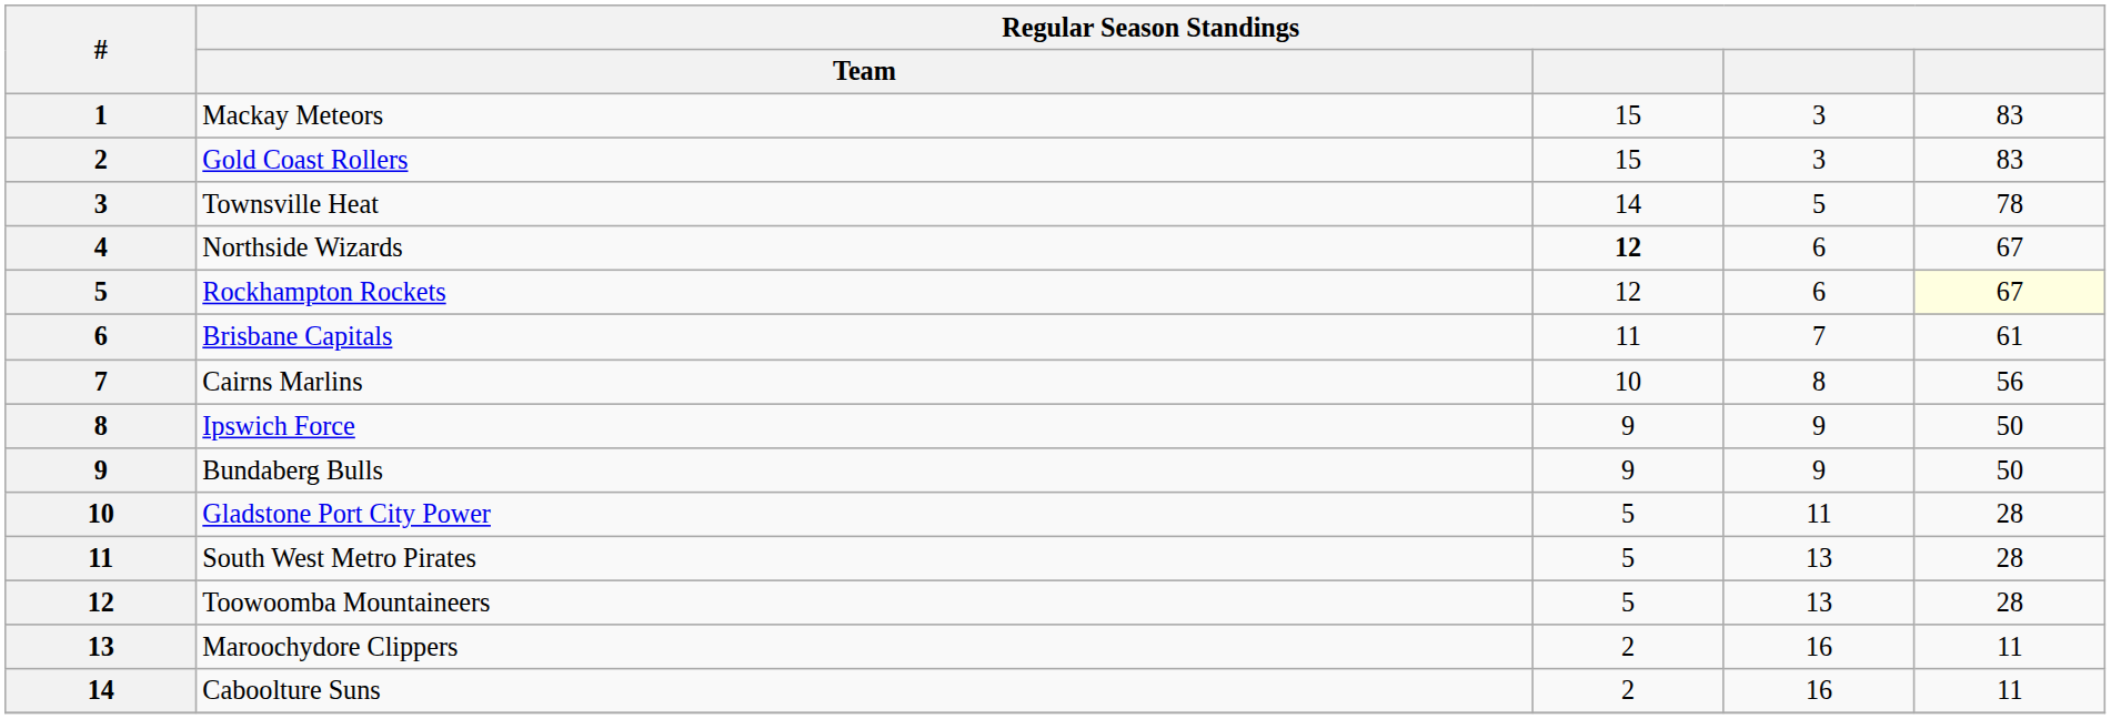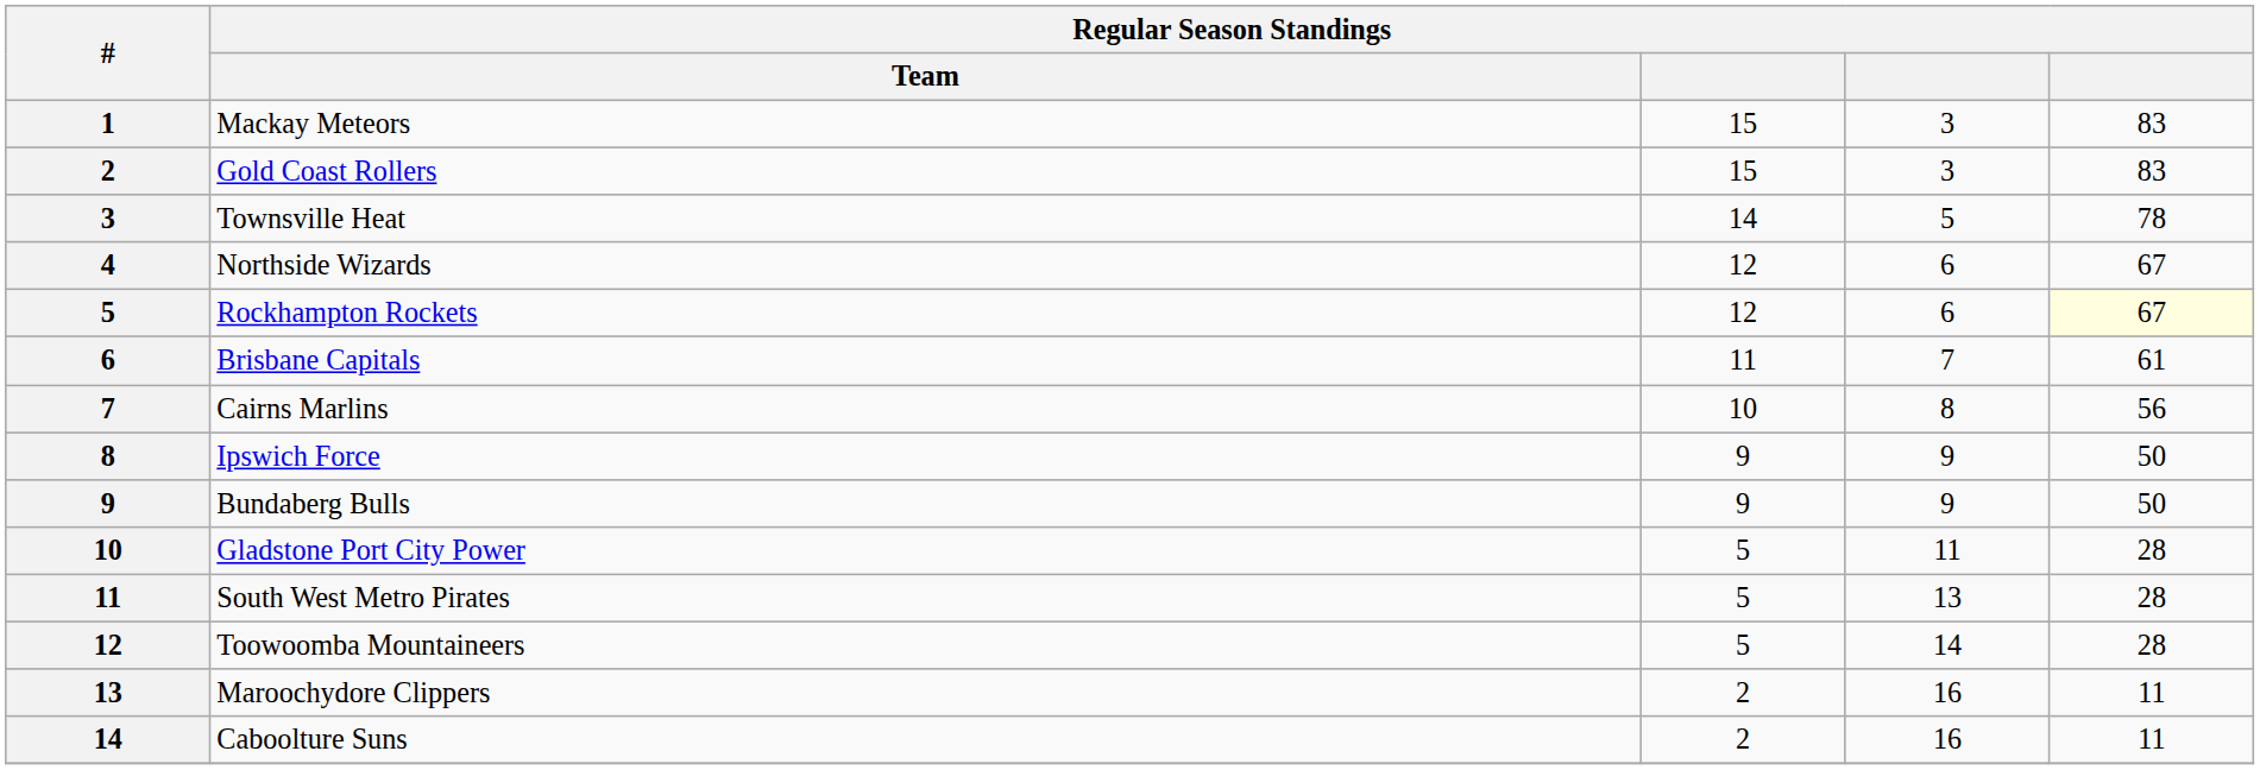 <table class="wikitable" width="60%" style="font-size:95%; text-align:center">
 <tr>
 <th width="5%" rowspan=2>#</th>
 <th colspan="5" align="center"><strong>Regular Season Standings</strong></th>
 </tr>
 <tr>
 <th width="35%">Team</th>
 <th width="5%"></th>
 <th width="5%"></th>
 <th width="5%"></th>
 </tr>
 <tr>
 <th>1</th>
 <td align=left>Mackay Meteors</td>
 <td>15</td>
 <td>3</td>
 <td>83</td>
 </tr>
 <tr>
 <th>2</th>
 <td align=left><a href='#'>Gold Coast Rollers</a></td>
 <td>15</td>
 <td>3</td>
 <td>83</td>
 </tr>
 <tr>
 <th>3</th>
 <td align=left>Townsville Heat</td>
 <td>14</td>
 <td>5</td>
 <td>78</td>
 </tr>
 <tr>
 <th>4</th>
 <td align=left>Northside Wizards</td>
-<td><strong>12</strong></td>
+<td>12</td>
 <td>6</td>
 <td>67</td>
 </tr>
 <tr>
 <th>5</th>
 <td align=left><a href='#'>Rockhampton Rockets</a></td>
 <td>12</td>
 <td>6</td>
 <td style="background: lightyellow;">67</td>
 </tr>
 <tr>
 <th>6</th>
 <td align=left><a href='#'>Brisbane Capitals</a></td>
 <td>11</td>
 <td>7</td>
 <td>61</td>
 </tr>
 <tr>
 <th>7</th>
 <td align=left>Cairns Marlins</td>
 <td>10</td>
 <td>8</td>
 <td>56</td>
 </tr>
 <tr>
 <th>8</th>
 <td align=left><a href='#'>Ipswich Force</a></td>
 <td>9</td>
 <td>9</td>
 <td>50</td>
 </tr>
 <tr>
 <th>9</th>
 <td align=left>Bundaberg Bulls</td>
 <td>9</td>
 <td>9</td>
 <td>50</td>
 </tr>
 <tr>
 <th>10</th>
 <td align=left><a href='#'>Gladstone Port City Power</a></td>
 <td>5</td>
 <td>11</td>
 <td>28</td>
 </tr>
 <tr>
 <th>11</th>
 <td align=left>South West Metro Pirates</td>
 <td>5</td>
 <td>13</td>
 <td>28</td>
 </tr>
 <tr>
 <th>12</th>
 <td align=left>Toowoomba Mountaineers</td>
 <td>5</td>
-<td>13</td>
+<td>14</td>
 <td>28</td>
 </tr>
 <tr>
 <th>13</th>
 <td align=left>Maroochydore Clippers</td>
 <td>2</td>
 <td>16</td>
 <td>11</td>
 </tr>
 <tr>
 <th>14</th>
 <td align=left>Caboolture Suns</td>
 <td>2</td>
 <td>16</td>
 <td>11</td>
 </tr>
 <tr>
 </tr>
 </table>
